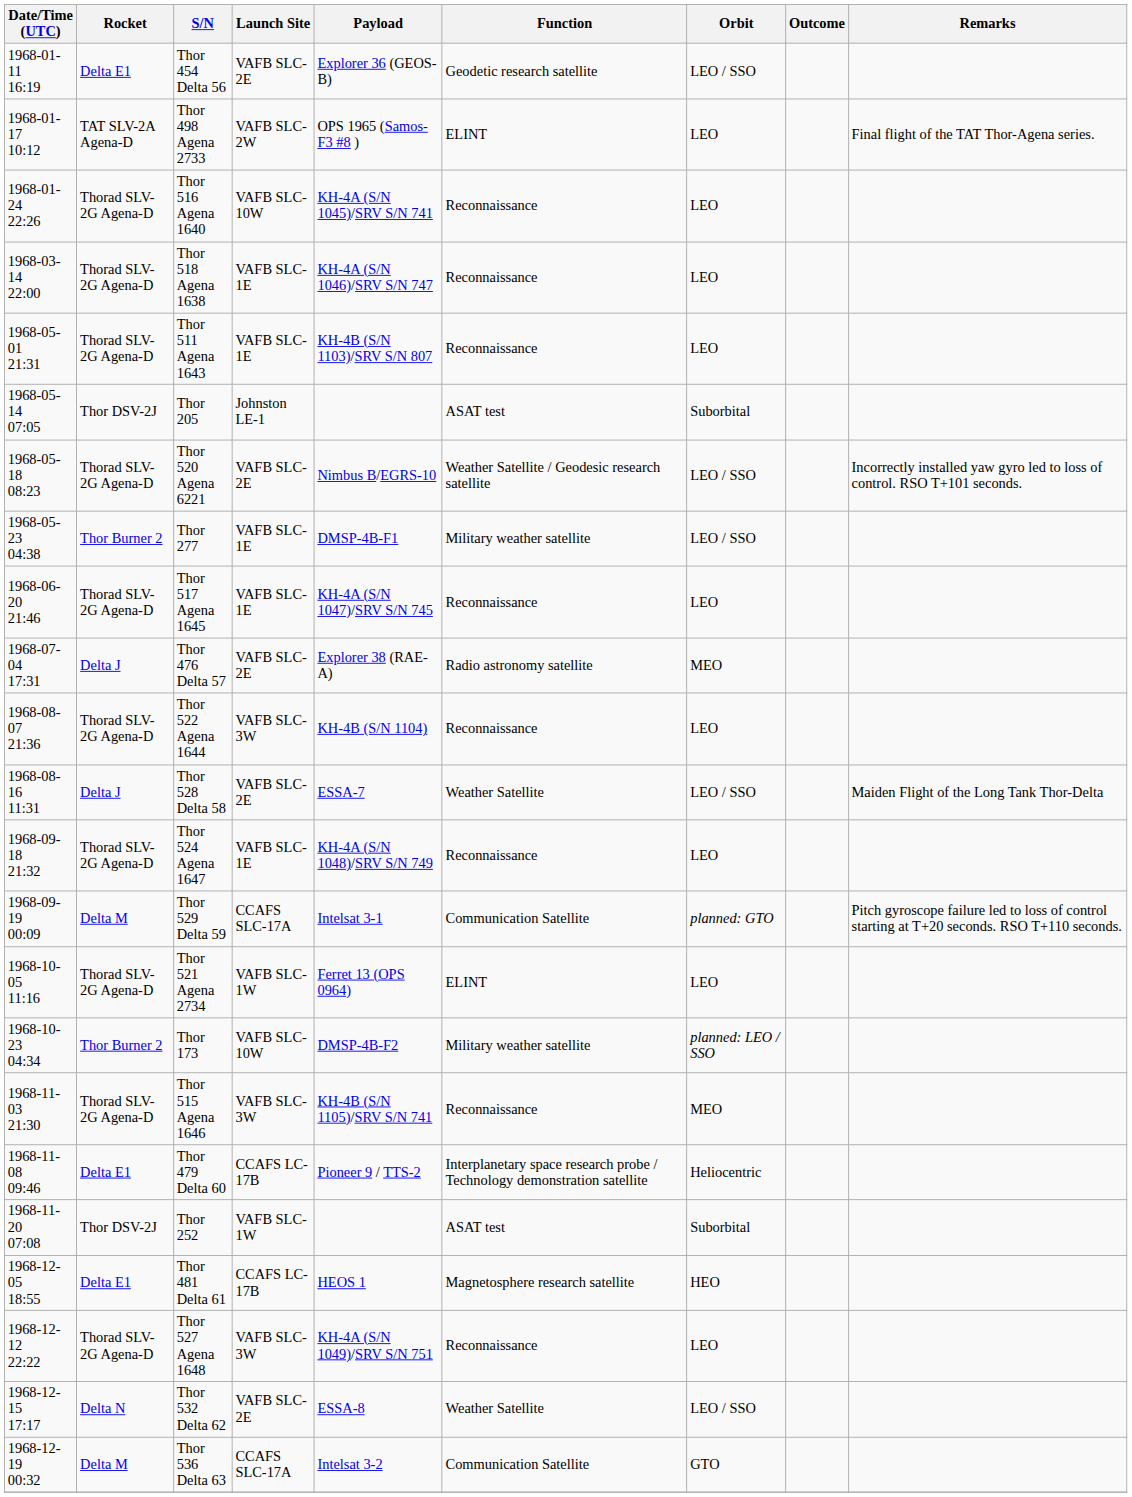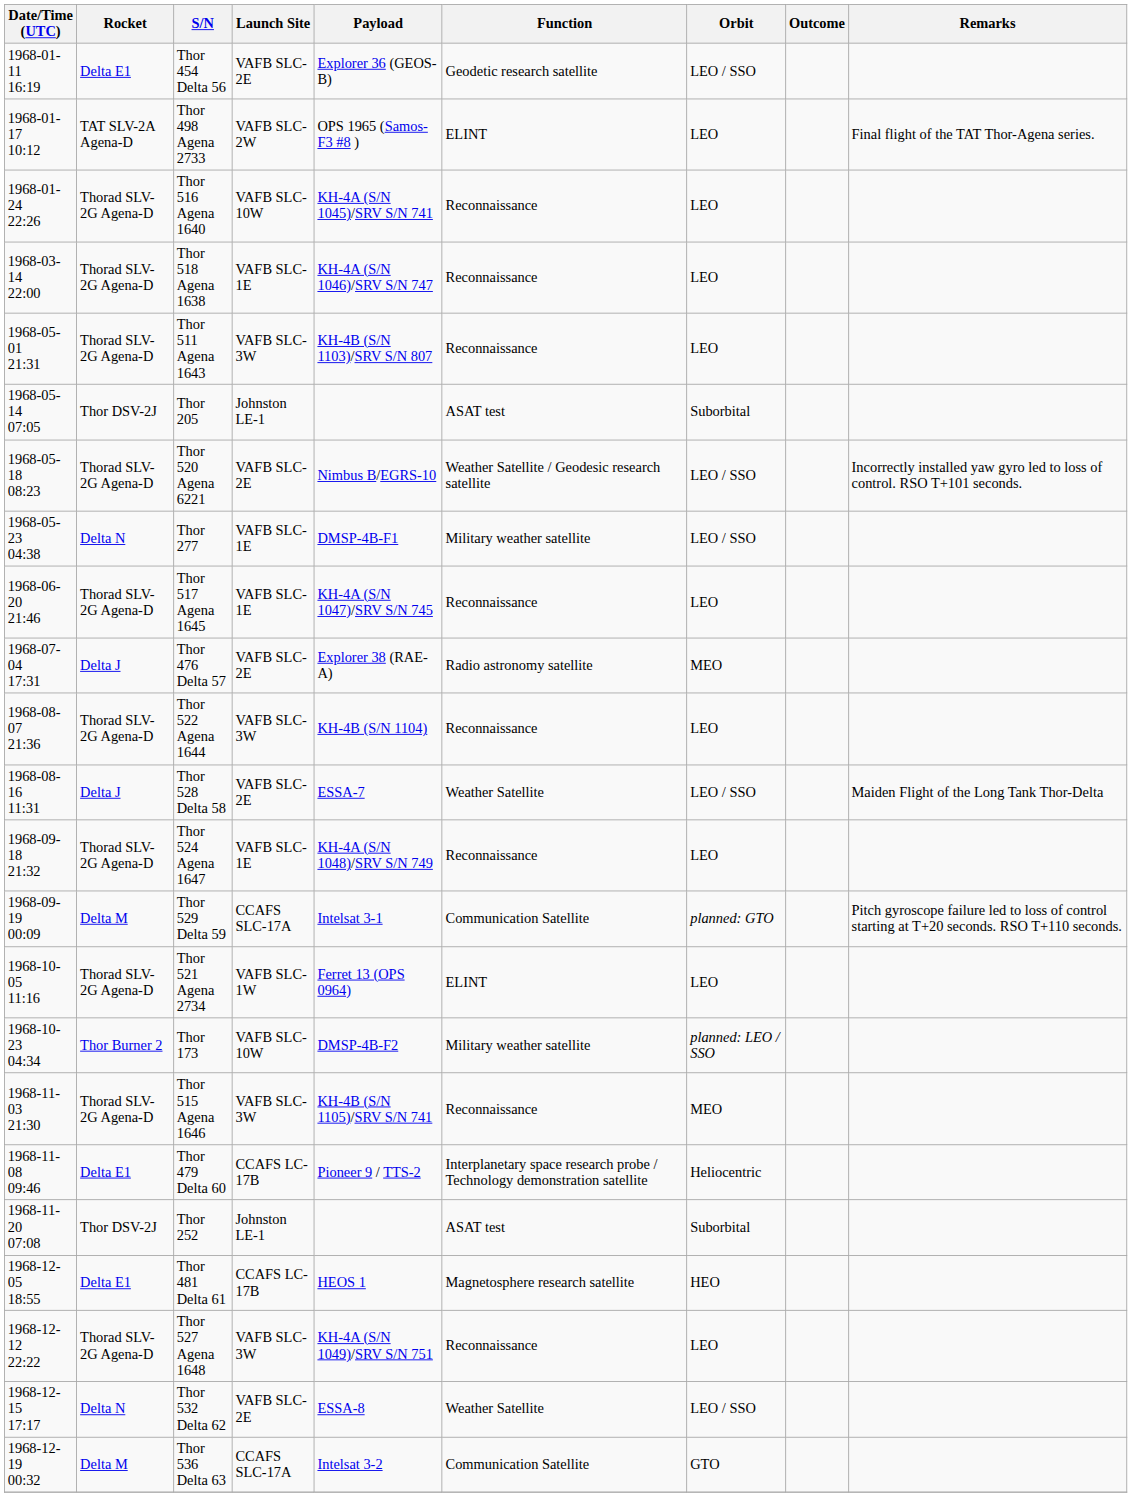 <table class="wikitable sortable" style="margin: 1em 1em 1em 0" ;>
 <tr>
 <th>Date/Time<br>(<a href='#'>UTC</a>)</th>
 <th>Rocket</th>
 <th><a href='#'>S/N</a></th>
 <th>Launch Site</th>
 <th>Payload</th>
 <th>Function</th>
 <th>Orbit</th>
 <th>Outcome</th>
 <th>Remarks</th>
 </tr>
 <tr>
 <td>1968-01-11<br>16:19</td>
 <td><a href='#'>Delta E1</a></td>
 <td>Thor 454<br>Delta 56</td>
 <td>VAFB SLC-2E</td>
 <td><a href='#'>Explorer 36</a> (GEOS-B)</td>
 <td>Geodetic research satellite</td>
 <td>LEO / SSO</td>
 <td></td>
 <td></td>
 </tr>
 <tr>
 <td>1968-01-17<br>10:12</td>
 <td>TAT SLV-2A Agena-D</td>
 <td>Thor 498<br>Agena 2733</td>
 <td>VAFB SLC-2W</td>
 <td>OPS 1965 (<a href='#'>Samos-F3 #8</a> )</td>
 <td>ELINT</td>
 <td>LEO</td>
 <td></td>
 <td>Final flight of the TAT Thor-Agena series.</td>
 </tr>
 <tr>
 <td>1968-01-24<br>22:26</td>
 <td>Thorad SLV-2G Agena-D</td>
 <td>Thor 516<br>Agena 1640</td>
 <td>VAFB SLC-10W</td>
 <td><a href='#'>KH-4A (S/N 1045)</a>/<a href='#'>SRV S/N 741</a></td>
 <td>Reconnaissance</td>
 <td>LEO</td>
 <td></td>
 <td></td>
 </tr>
 <tr>
 <td>1968-03-14<br>22:00</td>
 <td>Thorad SLV-2G Agena-D</td>
 <td>Thor 518<br>Agena 1638</td>
 <td>VAFB SLC-1E</td>
 <td><a href='#'>KH-4A (S/N 1046)</a>/<a href='#'>SRV S/N 747</a></td>
 <td>Reconnaissance</td>
 <td>LEO</td>
 <td></td>
 <td></td>
 </tr>
 <tr>
 <td>1968-05-01<br>21:31</td>
 <td>Thorad SLV-2G Agena-D</td>
 <td>Thor 511<br>Agena 1643</td>
-<td>VAFB SLC-1E</td>
+<td>VAFB SLC-3W</td>
 <td><a href='#'>KH-4B (S/N 1103)</a>/<a href='#'>SRV S/N 807</a></td>
 <td>Reconnaissance</td>
 <td>LEO</td>
 <td></td>
 <td></td>
 </tr>
 <tr>
 <td>1968-05-14<br>07:05</td>
 <td>Thor DSV-2J</td>
 <td>Thor 205</td>
 <td>Johnston LE-1</td>
 <td></td>
 <td>ASAT test</td>
 <td>Suborbital</td>
 <td></td>
 <td></td>
 </tr>
 <tr>
 <td>1968-05-18<br>08:23</td>
 <td>Thorad SLV-2G Agena-D</td>
 <td>Thor 520<br>Agena 6221</td>
 <td>VAFB SLC-2E</td>
 <td><a href='#'>Nimbus B</a>/<a href='#'>EGRS-10</a></td>
 <td>Weather Satellite / Geodesic research satellite</td>
 <td>LEO / SSO</td>
 <td></td>
 <td>Incorrectly installed yaw gyro led to loss of control. RSO T+101 seconds.</td>
 </tr>
 <tr>
 <td>1968-05-23<br>04:38</td>
-<td><a href='#'>Thor Burner 2</a></td>
+<td><a href='#'>Delta N</a></td>
 <td>Thor 277</td>
 <td>VAFB SLC-1E</td>
 <td><a href='#'>DMSP-4B-F1</a></td>
 <td>Military weather satellite</td>
 <td>LEO / SSO</td>
 <td></td>
 <td></td>
 </tr>
 <tr>
 <td>1968-06-20<br>21:46</td>
 <td>Thorad SLV-2G Agena-D</td>
 <td>Thor 517<br>Agena 1645</td>
 <td>VAFB SLC-1E</td>
 <td><a href='#'>KH-4A (S/N 1047)</a>/<a href='#'>SRV S/N 745</a></td>
 <td>Reconnaissance</td>
 <td>LEO</td>
 <td></td>
 <td></td>
 </tr>
 <tr>
 <td>1968-07-04<br>17:31</td>
 <td><a href='#'>Delta J</a></td>
 <td>Thor 476<br>Delta 57</td>
 <td>VAFB SLC-2E</td>
 <td><a href='#'>Explorer 38</a> (RAE-A)</td>
 <td>Radio astronomy satellite</td>
 <td>MEO</td>
 <td></td>
 <td></td>
 </tr>
 <tr>
 <td>1968-08-07<br>21:36</td>
 <td>Thorad SLV-2G Agena-D</td>
 <td>Thor 522<br>Agena 1644</td>
 <td>VAFB SLC-3W</td>
 <td><a href='#'>KH-4B (S/N 1104)</a></td>
 <td>Reconnaissance</td>
 <td>LEO</td>
 <td></td>
 <td></td>
 </tr>
 <tr>
 <td>1968-08-16<br>11:31</td>
 <td><a href='#'>Delta J</a></td>
 <td>Thor 528<br>Delta 58</td>
 <td>VAFB SLC-2E</td>
 <td><a href='#'>ESSA-7</a></td>
 <td>Weather Satellite</td>
 <td>LEO / SSO</td>
 <td></td>
 <td>Maiden Flight of the Long Tank Thor-Delta</td>
 </tr>
 <tr>
 <td>1968-09-18<br>21:32</td>
 <td>Thorad SLV-2G Agena-D</td>
 <td>Thor 524<br>Agena 1647</td>
 <td>VAFB SLC-1E</td>
 <td><a href='#'>KH-4A (S/N 1048)</a>/<a href='#'>SRV S/N 749</a></td>
 <td>Reconnaissance</td>
 <td>LEO</td>
 <td></td>
 <td></td>
 </tr>
 <tr>
 <td>1968-09-19<br>00:09</td>
 <td><a href='#'>Delta M</a></td>
 <td>Thor 529<br>Delta 59</td>
 <td>CCAFS SLC-17A</td>
 <td><a href='#'>Intelsat 3-1</a></td>
 <td>Communication Satellite</td>
 <td><em>planned: GTO</em></td>
 <td></td>
 <td>Pitch gyroscope failure led to loss of control starting at T+20 seconds. RSO T+110 seconds.</td>
 </tr>
 <tr>
 <td>1968-10-05<br>11:16</td>
 <td>Thorad SLV-2G Agena-D</td>
 <td>Thor 521<br>Agena 2734</td>
 <td>VAFB SLC-1W</td>
 <td><a href='#'>Ferret 13 (OPS 0964)</a></td>
 <td>ELINT</td>
 <td>LEO</td>
 <td></td>
 <td></td>
 </tr>
 <tr>
 <td>1968-10-23<br>04:34</td>
 <td><a href='#'>Thor Burner 2</a></td>
 <td>Thor 173</td>
 <td>VAFB SLC-10W</td>
 <td><a href='#'>DMSP-4B-F2</a></td>
 <td>Military weather satellite</td>
 <td><em>planned: LEO / SSO</em></td>
 <td></td>
 <td></td>
 </tr>
 <tr>
 <td>1968-11-03<br>21:30</td>
 <td>Thorad SLV-2G Agena-D</td>
 <td>Thor 515<br>Agena 1646</td>
 <td>VAFB SLC-3W</td>
 <td><a href='#'>KH-4B (S/N 1105)</a>/<a href='#'>SRV S/N 741</a></td>
 <td>Reconnaissance</td>
 <td>MEO</td>
 <td></td>
 <td></td>
 </tr>
 <tr>
 <td>1968-11-08<br>09:46</td>
 <td><a href='#'>Delta E1</a></td>
 <td>Thor 479<br>Delta 60</td>
 <td>CCAFS LC-17B</td>
 <td><a href='#'>Pioneer 9</a> / <a href='#'>TTS-2</a></td>
 <td>Interplanetary space research probe / Technology demonstration satellite</td>
 <td>Heliocentric</td>
 <td></td>
 <td></td>
 </tr>
 <tr>
 <td>1968-11-20<br>07:08</td>
 <td>Thor DSV-2J</td>
 <td>Thor 252</td>
-<td>VAFB SLC-1W</td>
+<td>Johnston LE-1</td>
 <td></td>
 <td>ASAT test</td>
 <td>Suborbital</td>
 <td></td>
 <td></td>
 </tr>
 <tr>
 <td>1968-12-05<br>18:55</td>
 <td><a href='#'>Delta E1</a></td>
 <td>Thor 481<br>Delta 61</td>
 <td>CCAFS LC-17B</td>
 <td><a href='#'>HEOS 1</a></td>
 <td>Magnetosphere research satellite</td>
 <td>HEO</td>
 <td></td>
 <td></td>
 </tr>
 <tr>
 <td>1968-12-12<br>22:22</td>
 <td>Thorad SLV-2G Agena-D</td>
 <td>Thor 527<br>Agena 1648</td>
 <td>VAFB SLC-3W</td>
 <td><a href='#'>KH-4A (S/N 1049)</a>/<a href='#'>SRV S/N 751</a></td>
 <td>Reconnaissance</td>
 <td>LEO</td>
 <td></td>
 <td></td>
 </tr>
 <tr>
 <td>1968-12-15<br>17:17</td>
 <td><a href='#'>Delta N</a></td>
 <td>Thor 532<br>Delta 62</td>
 <td>VAFB SLC-2E</td>
 <td><a href='#'>ESSA-8</a></td>
 <td>Weather Satellite</td>
 <td>LEO / SSO</td>
 <td></td>
 <td></td>
 </tr>
 <tr>
 <td>1968-12-19<br>00:32</td>
 <td><a href='#'>Delta M</a></td>
 <td>Thor 536<br>Delta 63</td>
 <td>CCAFS SLC-17A</td>
 <td><a href='#'>Intelsat 3-2</a></td>
 <td>Communication Satellite</td>
 <td>GTO</td>
 <td></td>
 <td></td>
 </tr>
 <tr>
 </tr>
 </table>
